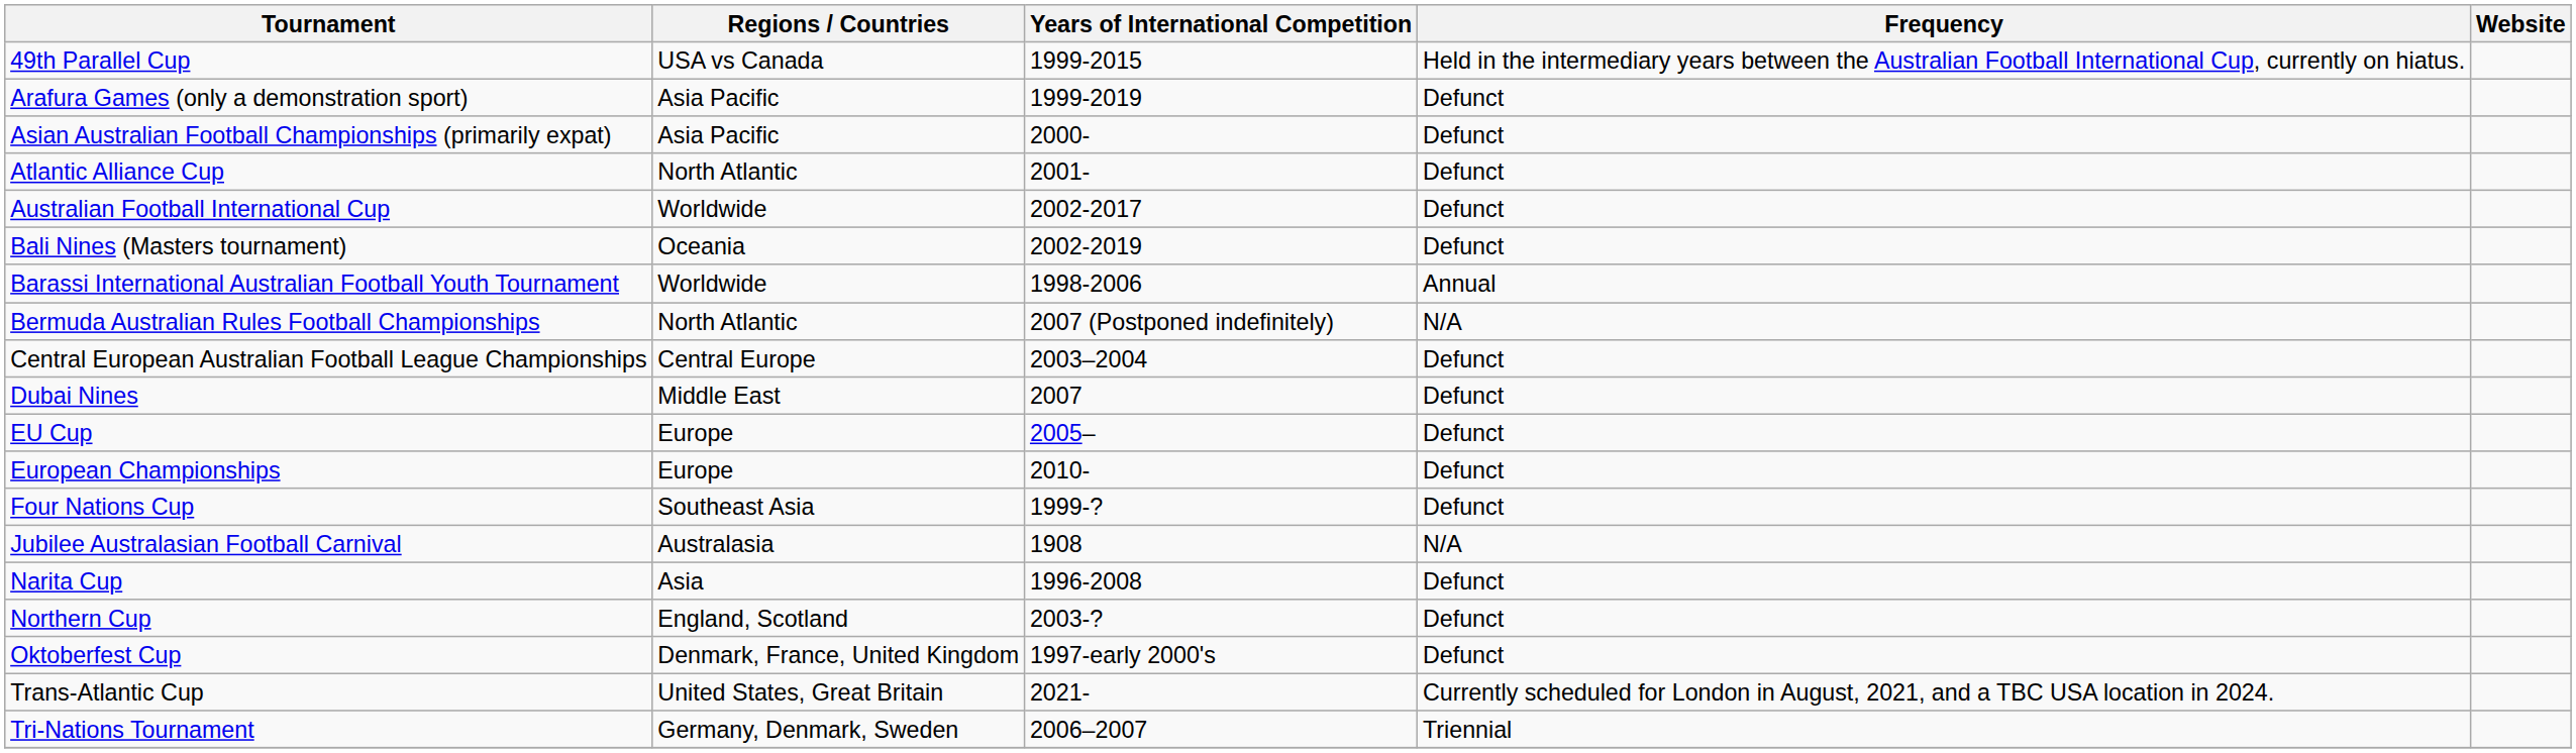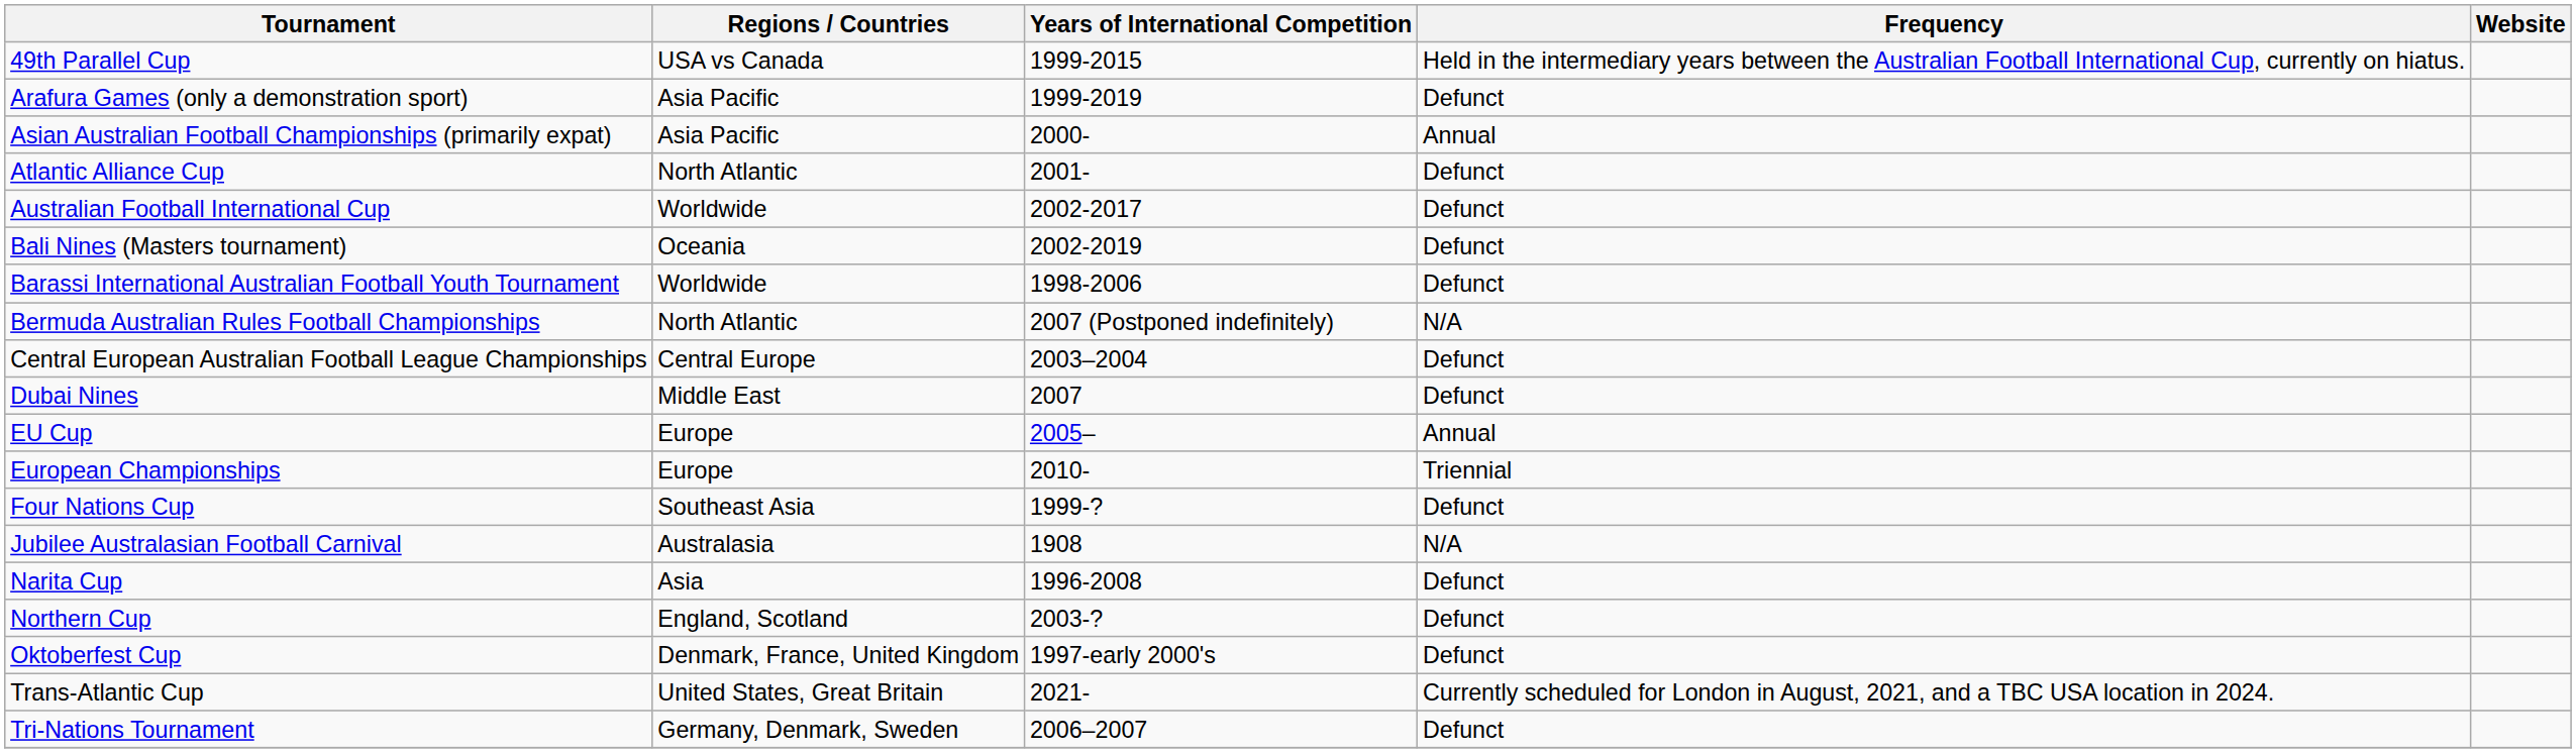 <table class="wikitable" style="font-size: 95%;">
 <tr>
 <th>Tournament</th>
 <th>Regions / Countries</th>
 <th>Years of International Competition</th>
 <th>Frequency</th>
 <th>Website</th>
 </tr>
 <tr>
 <td><a href='#'>49th Parallel Cup</a></td>
 <td>USA vs Canada</td>
 <td>1999-2015</td>
 <td>Held in the intermediary years between the <a href='#'>Australian Football International Cup</a>, currently on hiatus.</td>
 <td></td>
 </tr>
 <tr>
 <td><a href='#'>Arafura Games</a> (only a demonstration sport)</td>
 <td>Asia Pacific</td>
 <td>1999-2019</td>
 <td>Defunct</td>
 <td></td>
 </tr>
 <tr>
 <td><a href='#'>Asian Australian Football Championships</a> (primarily expat)</td>
 <td>Asia Pacific</td>
 <td>2000-</td>
-<td>Defunct</td>
+<td>Annual</td>
 <td></td>
 </tr>
 <tr>
 <td><a href='#'>Atlantic Alliance Cup</a></td>
 <td>North Atlantic</td>
 <td>2001-</td>
 <td>Defunct</td>
 </tr>
 <tr>
 <td><a href='#'>Australian Football International Cup</a></td>
 <td>Worldwide</td>
 <td>2002-2017</td>
 <td>Defunct</td>
 <td></td>
 </tr>
 <tr>
 <td><a href='#'>Bali Nines</a> (Masters tournament)</td>
 <td>Oceania</td>
 <td>2002-2019</td>
 <td>Defunct</td>
 <td></td>
 </tr>
 <tr>
 <td><a href='#'>Barassi International Australian Football Youth Tournament</a></td>
 <td>Worldwide</td>
 <td>1998-2006</td>
-<td>Annual</td>
+<td>Defunct</td>
 <td></td>
 </tr>
 <tr>
 <td><a href='#'>Bermuda Australian Rules Football Championships</a></td>
 <td>North Atlantic</td>
 <td>2007 (Postponed indefinitely)</td>
 <td>N/A</td>
 <td></td>
 </tr>
 <tr>
 <td>Central European Australian Football League Championships</td>
 <td>Central Europe</td>
 <td>2003–2004</td>
 <td>Defunct</td>
 <td></td>
 </tr>
 <tr>
 <td><a href='#'>Dubai Nines</a></td>
 <td>Middle East</td>
 <td>2007</td>
 <td>Defunct</td>
 <td></td>
 </tr>
 <tr>
 <td><a href='#'>EU Cup</a></td>
 <td>Europe</td>
 <td><a href='#'>2005</a>–</td>
-<td>Defunct</td>
+<td>Annual</td>
 <td></td>
 </tr>
 <tr>
 <td><a href='#'>European Championships</a></td>
 <td>Europe</td>
 <td>2010-</td>
-<td>Defunct</td>
+<td>Triennial</td>
 </tr>
 <tr>
 <td><a href='#'>Four Nations Cup</a></td>
 <td>Southeast Asia</td>
 <td>1999-?</td>
 <td>Defunct</td>
 <td></td>
 </tr>
 <tr>
 <td><a href='#'>Jubilee Australasian Football Carnival</a></td>
 <td>Australasia</td>
 <td>1908</td>
 <td>N/A</td>
 <td></td>
 </tr>
 <tr>
 <td><a href='#'>Narita Cup</a></td>
 <td>Asia</td>
 <td>1996-2008</td>
 <td>Defunct</td>
 <td></td>
 </tr>
 <tr>
 <td><a href='#'>Northern Cup</a></td>
 <td>England, Scotland</td>
 <td>2003-?</td>
 <td>Defunct</td>
 <td></td>
 </tr>
 <tr>
 <td><a href='#'>Oktoberfest Cup</a></td>
 <td>Denmark, France, United Kingdom</td>
 <td>1997-early 2000's</td>
 <td>Defunct</td>
 <td></td>
 </tr>
 <tr>
 <td>Trans-Atlantic Cup</td>
 <td>United States, Great Britain</td>
 <td>2021-</td>
 <td>Currently scheduled for London in August, 2021, and a TBC USA location in 2024.</td>
 <td></td>
 </tr>
 <tr>
 <td><a href='#'>Tri-Nations Tournament</a></td>
 <td>Germany, Denmark, Sweden</td>
 <td>2006–2007</td>
-<td>Triennial</td>
+<td>Defunct</td>
 <td></td>
 </tr>
 <tr>
 </tr>
 </table>
